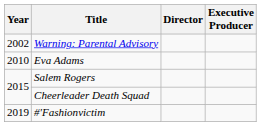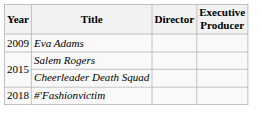 <table class = "wikitable">
 <tr>
 <th>Year</th>
 <th>Title</th>
 <th>Director</th>
 <th>Executive<br>Producer</th>
 </tr>
 <tr>
-<td>2002</td>
-<td><em><a href='#'>Warning: Parental Advisory</a></em></td>
-<td></td>
-<td></td>
-</tr>
-<tr>
-<td>2010</td>
+<td>2009</td>
 <td><em>Eva Adams</em></td>
 <td></td>
 <td></td>
 </tr>
 <tr>
 <td rowspan=2>2015</td>
 <td><em>Salem Rogers</em></td>
 <td></td>
 <td></td>
 </tr>
 <tr>
 <td><em>Cheerleader Death Squad</em></td>
 <td></td>
 <td></td>
 </tr>
 <tr>
-<td>2019</td>
+<td>2018</td>
 <td><em>#'Fashionvictim</em></td>
 <td></td>
 <td></td>
 </tr>
 </table>
